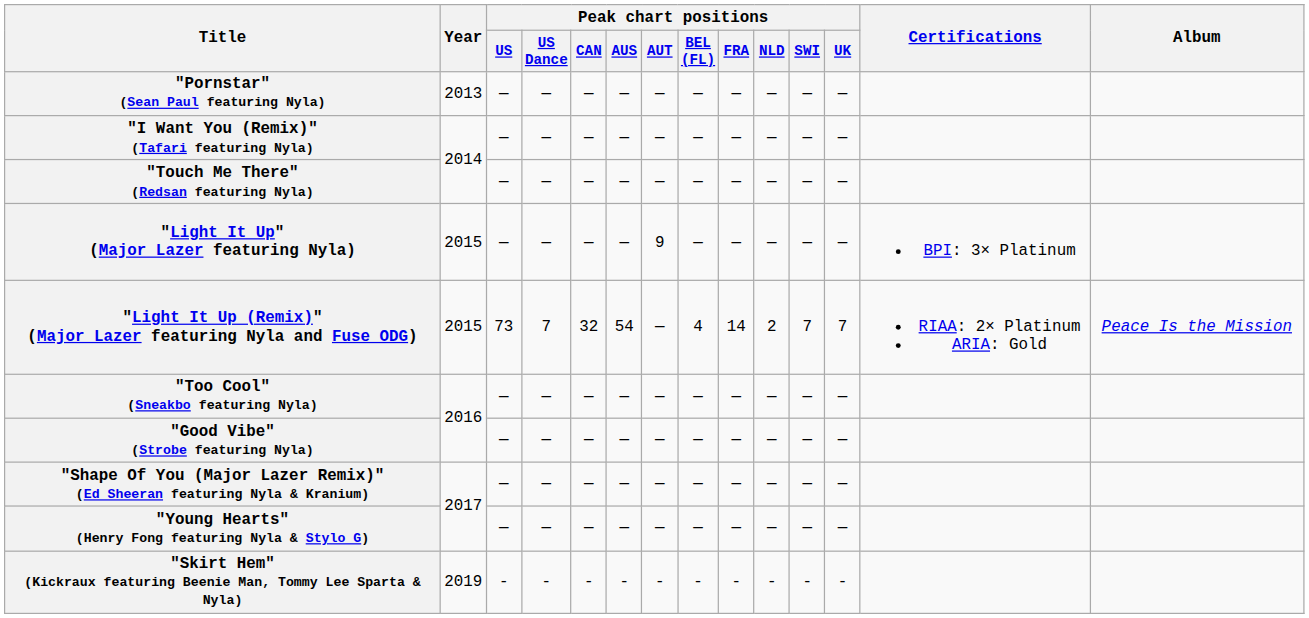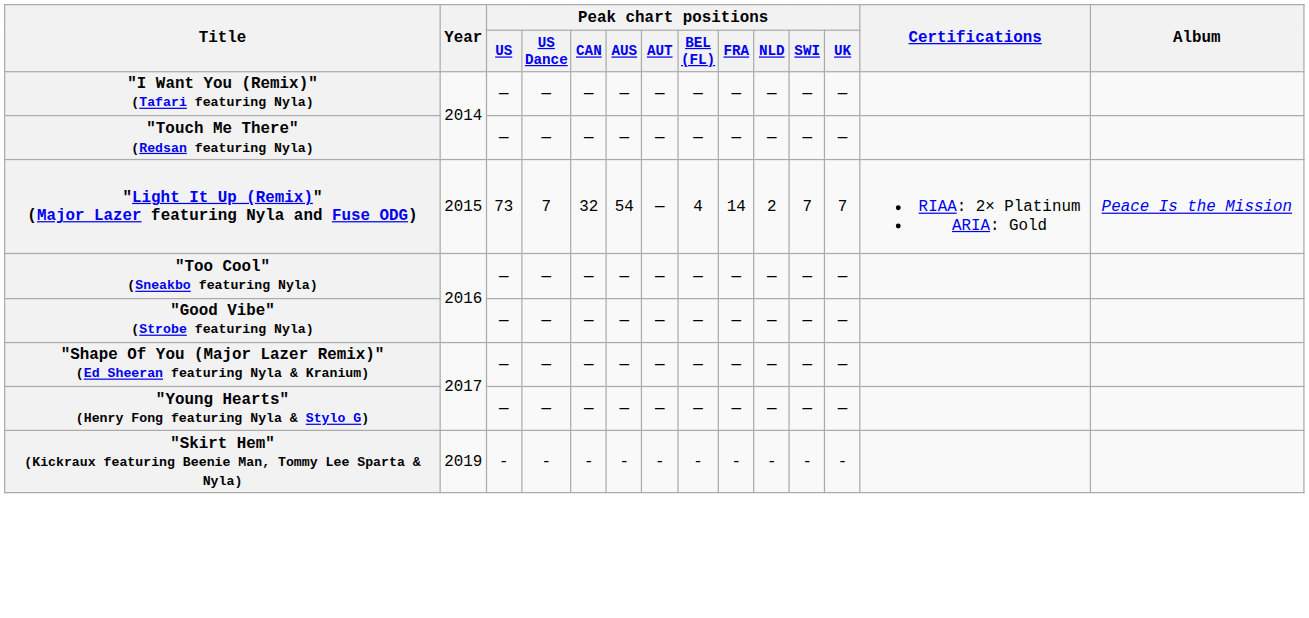 <table class="wikitable plainrowheaders" style="text-align:center;" border="1">
 <tr>
 <th scope="col" rowspan="2" style="width:27em;">Title</th>
 <th scope="col" rowspan="2" style="width:1em;">Year</th>
 <th scope="col" colspan="10">Peak chart positions</th>
 <th scope="col" rowspan="2"  style="width:14em;"><a href='#'>Certifications</a></th>
 <th scope="col" rowspan="2" style="width:13em;">Album</th>
 </tr>
 <tr>
 <th scope="col" style="width:2em;font-size:90%;"><a href='#'>US</a><br></th>
 <th scope="col" style="width:2em;font-size:90%;"><a href='#'>US<br>Dance</a><br></th>
 <th scope="col" style="width:2em;font-size:90%;"><a href='#'>CAN</a><br></th>
 <th scope="col" style="width:2em;font-size:90%;"><a href='#'>AUS</a><br></th>
 <th scope="col" style="width:2em;font-size:90%;"><a href='#'>AUT</a><br></th>
 <th scope="col" style="width:2em;font-size:90%;"><a href='#'>BEL<br> (FL)</a><br></th>
 <th scope="col" style="width:2em;font-size:90%;"><a href='#'>FRA</a><br></th>
 <th scope="col" style="width:2em;font-size:90%;"><a href='#'>NLD</a><br></th>
 <th scope="col" style="width:2em;font-size:90%;"><a href='#'>SWI</a><br></th>
 <th scope="col" style="width:2em;font-size:90%;"><a href='#'>UK</a><br></th>
-</tr>
-<tr>
-<th scope="row">"Pornstar" <br><small>(<a href='#'>Sean Paul</a> featuring Nyla)</small></th>
-<td>2013</td>
-<td>—</td>
-<td>—</td>
-<td>—</td>
-<td>—</td>
-<td>—</td>
-<td>—</td>
-<td>—</td>
-<td>—</td>
-<td>—</td>
-<td>—</td>
-<td></td>
-<td></td>
 </tr>
 <tr>
 <th scope="row">"I Want You (Remix)"<br><small>(<a href='#'>Tafari</a> featuring Nyla)</small></th>
 <td rowspan="2">2014</td>
 <td>—</td>
 <td>—</td>
 <td>—</td>
 <td>—</td>
 <td>—</td>
 <td>—</td>
 <td>—</td>
 <td>—</td>
 <td>—</td>
 <td>—</td>
 <td></td>
 <td></td>
 </tr>
 <tr>
 <th scope="row">"Touch Me There"<br><small>(<a href='#'>Redsan</a> featuring Nyla)</small></th>
 <td>—</td>
 <td>—</td>
 <td>—</td>
 <td>—</td>
 <td>—</td>
 <td>—</td>
 <td>—</td>
 <td>—</td>
 <td>—</td>
 <td>—</td>
 <td></td>
-<td></td>
-</tr>
-<tr>
-<th scope="row">"<a href='#'>Light It Up</a>"<br><span>(<a href='#'>Major Lazer</a> featuring Nyla)</span></th>
-<td>2015</td>
-<td>—</td>
-<td>—</td>
-<td>—</td>
-<td>—</td>
-<td>9</td>
-<td>—</td>
-<td>—</td>
-<td>—</td>
-<td>—</td>
-<td>—</td>
-<td><br><ul><li><a href='#'>BPI</a>: 3× Platinum</li></ul></td>
 <td></td>
 </tr>
 <tr>
 <th scope="row">"<a href='#'>Light It Up (Remix)</a>"<br><span>(<a href='#'>Major Lazer</a> featuring Nyla and <a href='#'>Fuse ODG</a>)</span></th>
 <td>2015</td>
 <td>73</td>
 <td>7</td>
 <td>32</td>
 <td>54</td>
 <td>—</td>
 <td>4</td>
 <td>14</td>
 <td>2</td>
 <td>7</td>
 <td>7</td>
 <td><br><ul><li><a href='#'>RIAA</a>: 2× Platinum</li><li><a href='#'>ARIA</a>: Gold</li></ul></td>
 <td><em><a href='#'>Peace Is the Mission</a></em></td>
 </tr>
 <tr>
 <th scope="row">"Too Cool"<br><small>(<a href='#'>Sneakbo</a> featuring Nyla)</small></th>
 <td rowspan="2">2016</td>
 <td>—</td>
 <td>—</td>
 <td>—</td>
 <td>—</td>
 <td>—</td>
 <td>—</td>
 <td>—</td>
 <td>—</td>
 <td>—</td>
 <td>—</td>
 <td —></td>
 <td></td>
 </tr>
 <tr>
 <th scope="row">"Good Vibe"<br><small>(<a href='#'>Strobe</a> featuring Nyla)</small></th>
 <td>—</td>
 <td>—</td>
 <td>—</td>
 <td>—</td>
 <td>—</td>
 <td>—</td>
 <td>—</td>
 <td>—</td>
 <td>—</td>
 <td>—</td>
 <td —></td>
 <td></td>
 </tr>
 <tr>
 <th scope="row">"Shape Of You (Major Lazer Remix)" <br><small>(<a href='#'>Ed Sheeran</a> featuring Nyla & Kranium)</small></th>
 <td rowspan="2">2017</td>
 <td>—</td>
 <td>—</td>
 <td>—</td>
 <td>—</td>
 <td>—</td>
 <td>—</td>
 <td>—</td>
 <td>—</td>
 <td>—</td>
 <td>—</td>
 <td —></td>
 <td></td>
 </tr>
 <tr>
 <th scope="row">"Young Hearts" <br><small>(Henry Fong featuring Nyla & <a href='#'>Stylo G</a>)</small></th>
 <td>—</td>
 <td>—</td>
 <td>—</td>
 <td>—</td>
 <td>—</td>
 <td>—</td>
 <td>—</td>
 <td>—</td>
 <td>—</td>
 <td>—</td>
 <td —></td>
 <td></td>
 </tr>
 <tr>
 <th scope="row">"Skirt Hem" <br><small>(Kickraux featuring Beenie Man, Tommy Lee Sparta & Nyla)</small></th>
 <td rowspan="2">2019</td>
 <td>-</td>
 <td>-</td>
 <td>-</td>
 <td>-</td>
 <td>-</td>
 <td>-</td>
 <td>-</td>
 <td>-</td>
 <td>-</td>
 <td>-</td>
 <td></td>
 <td></td>
 </tr>
 </table>
